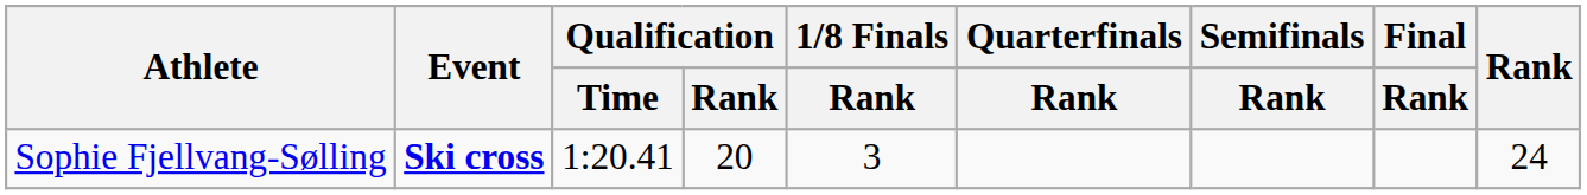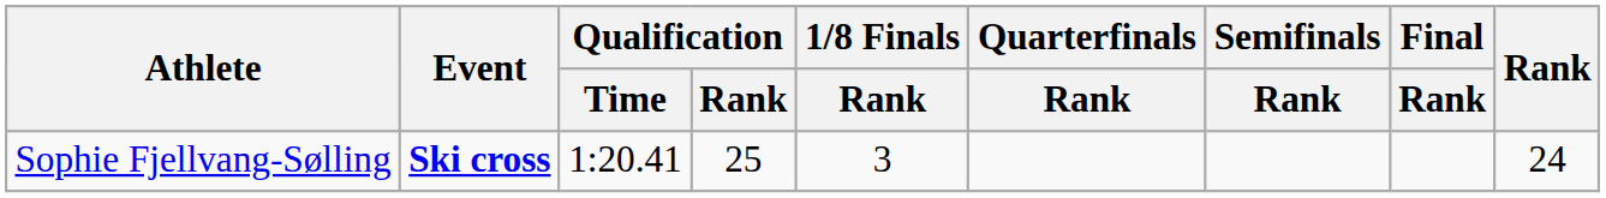 <table class="wikitable" style="font-size:90%;text-align:center;">
 <tr>
 <th rowspan="2">Athlete</th>
 <th rowspan="2">Event</th>
 <th colspan="2">Qualification</th>
 <th>1/8 Finals</th>
 <th>Quarterfinals</th>
 <th>Semifinals</th>
 <th>Final</th>
 <th rowspan="2">Rank</th>
 </tr>
 <tr>
 <th>Time</th>
 <th>Rank</th>
 <th>Rank</th>
 <th>Rank</th>
 <th>Rank</th>
 <th>Rank</th>
 </tr>
 <tr>
 <td style="text-align:left"><a href='#'>Sophie Fjellvang-Sølling</a></td>
 <td style="text-align:left"><strong><a href='#'>Ski cross</a></strong></td>
 <td>1:20.41</td>
-<td>20</td>
+<td>25</td>
 <td>3</td>
 <td></td>
 <td></td>
 <td></td>
 <td>24</td>
 </tr>
 </table>
